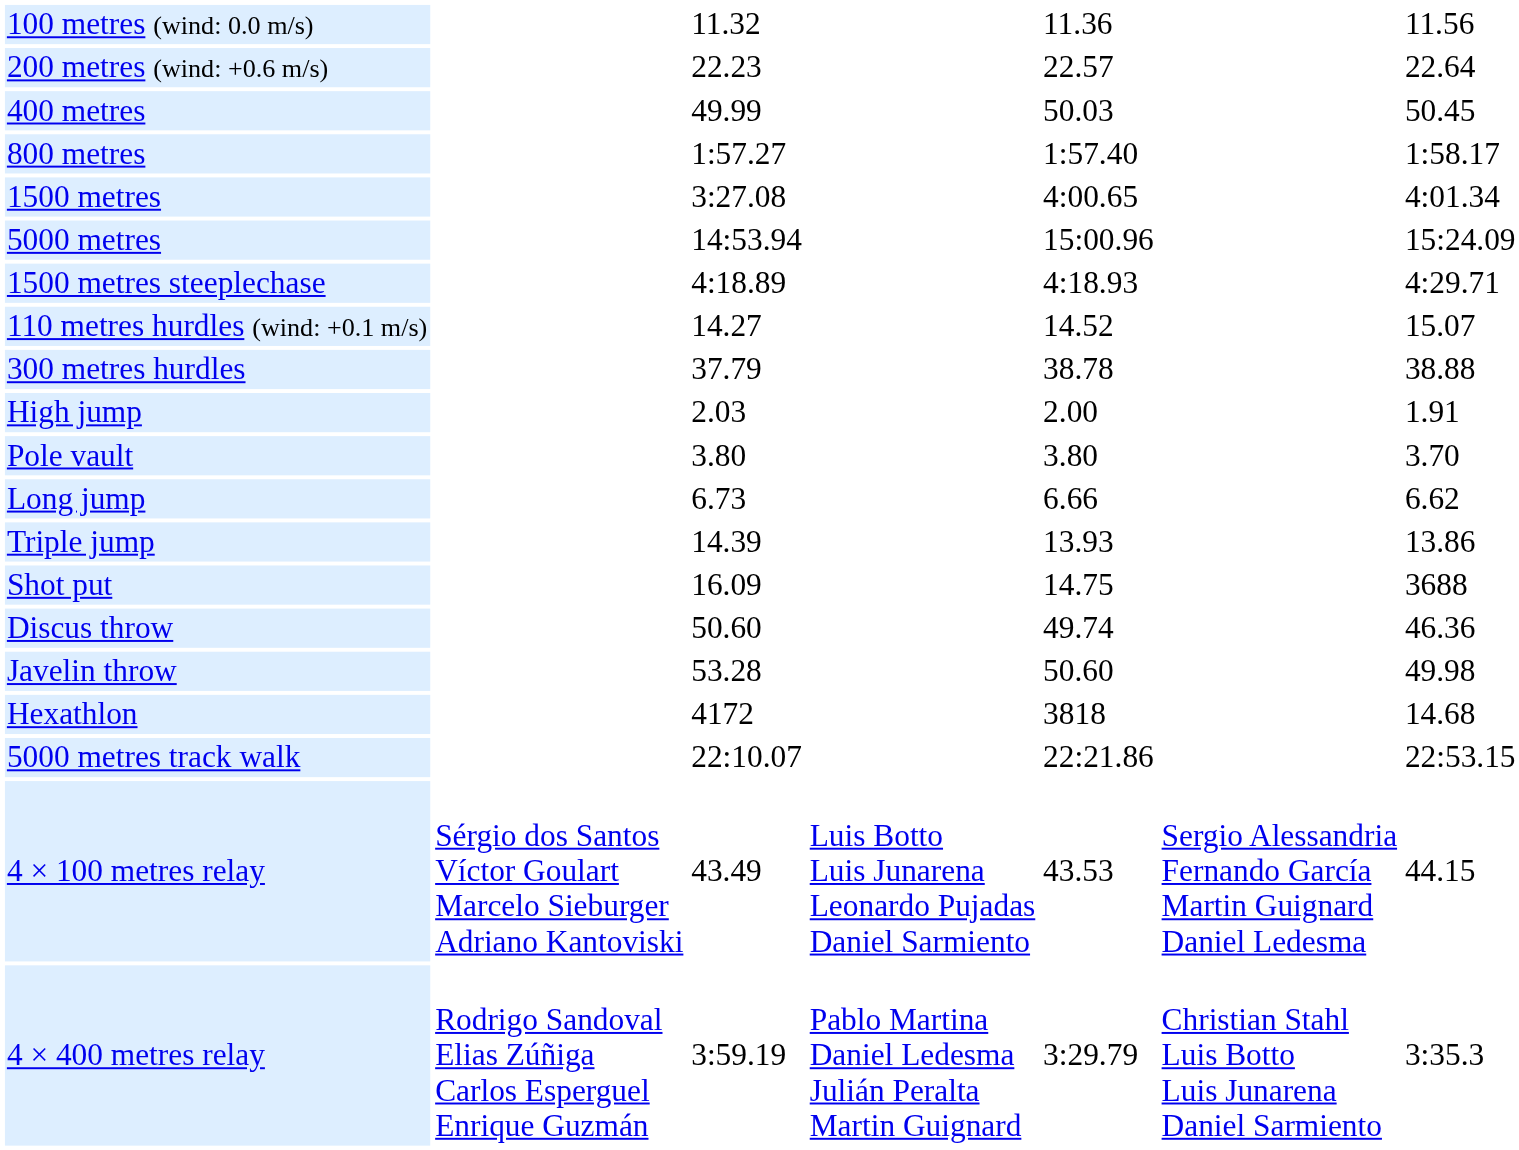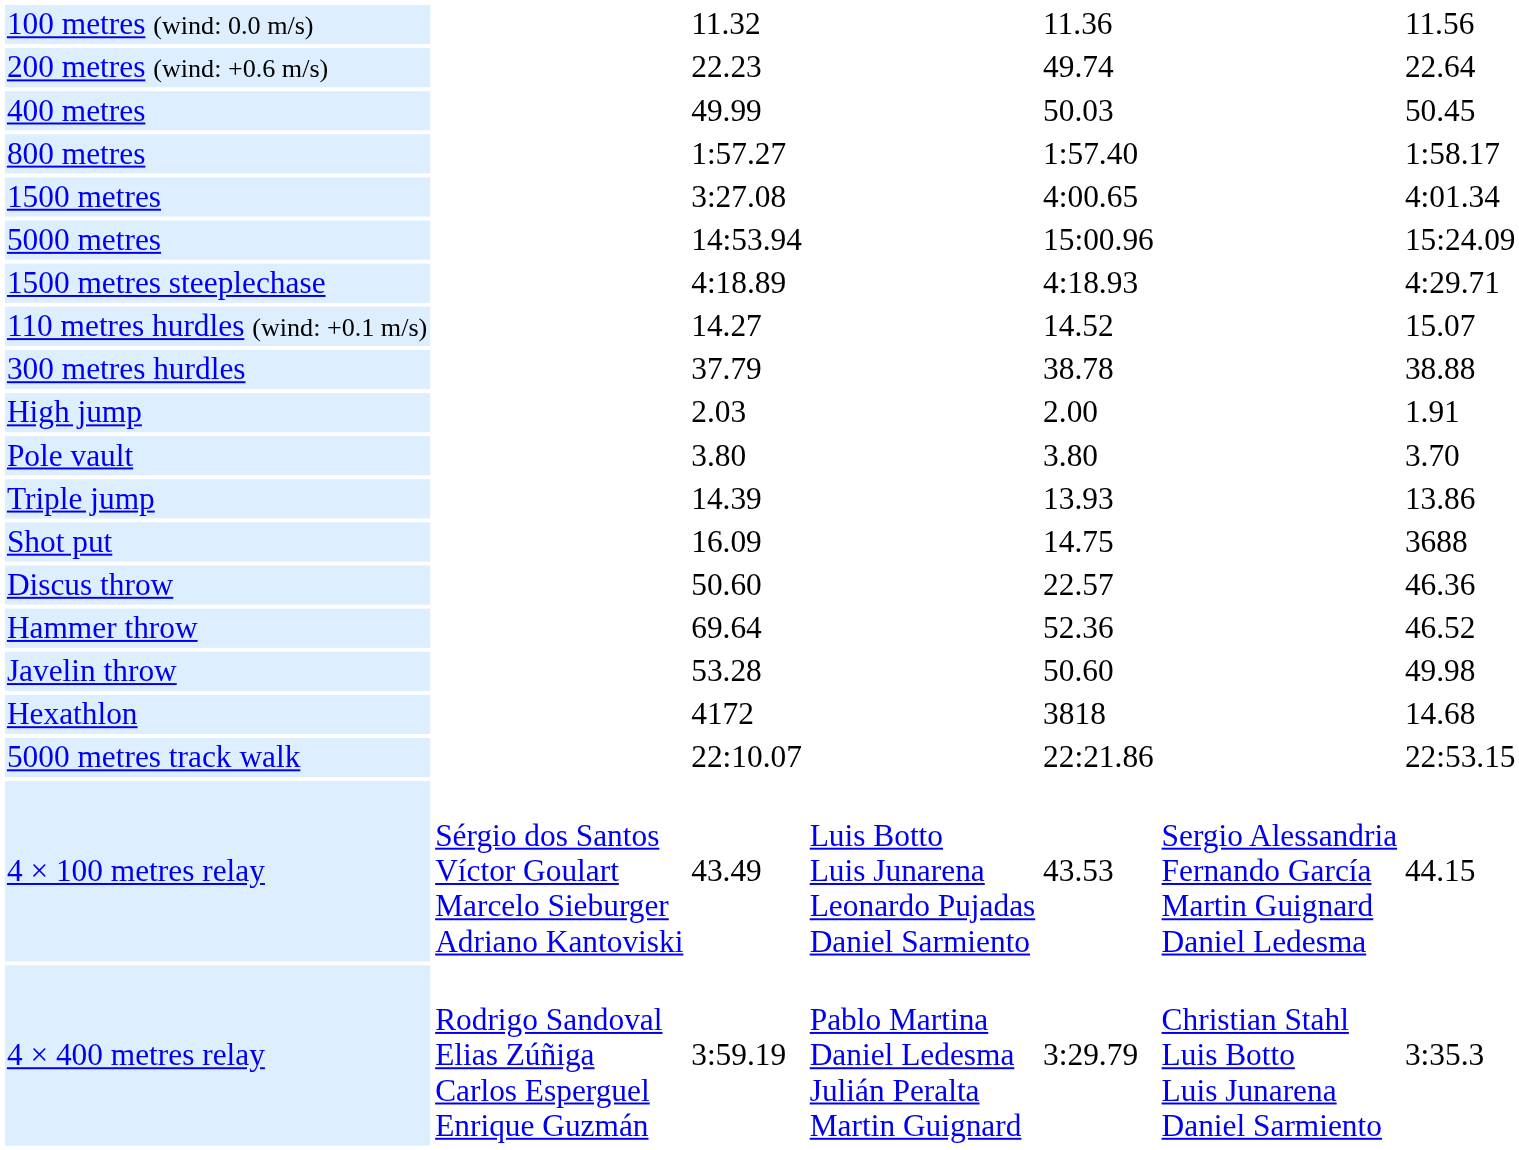 <table>
 <tr>
 <td bgcolor = DDEEFF><a href='#'>100 metres</a> <small>(wind: 0.0 m/s)</small></td>
 <td></td>
 <td>11.32</td>
 <td></td>
 <td>11.36</td>
 <td></td>
 <td>11.56</td>
 </tr>
 <tr>
 <td bgcolor = DDEEFF><a href='#'>200 metres</a> <small>(wind: +0.6 m/s)</small></td>
 <td></td>
 <td>22.23</td>
 <td></td>
-<td>22.57</td>
+<td>49.74</td>
 <td></td>
 <td>22.64</td>
 </tr>
 <tr>
 <td bgcolor = DDEEFF><a href='#'>400 metres</a></td>
 <td></td>
 <td>49.99</td>
 <td></td>
 <td>50.03</td>
 <td></td>
 <td>50.45</td>
 </tr>
 <tr>
 <td bgcolor = DDEEFF><a href='#'>800 metres</a></td>
 <td></td>
 <td>1:57.27</td>
 <td></td>
 <td>1:57.40</td>
 <td></td>
 <td>1:58.17</td>
 </tr>
 <tr>
 <td bgcolor = DDEEFF><a href='#'>1500 metres</a></td>
 <td></td>
 <td>3:27.08</td>
 <td></td>
 <td>4:00.65</td>
 <td></td>
 <td>4:01.34</td>
 </tr>
 <tr>
 <td bgcolor = DDEEFF><a href='#'>5000 metres</a></td>
 <td></td>
 <td>14:53.94</td>
 <td></td>
 <td>15:00.96</td>
 <td></td>
 <td>15:24.09</td>
 </tr>
 <tr>
 <td bgcolor = DDEEFF><a href='#'>1500 metres steeplechase</a></td>
 <td></td>
 <td>4:18.89</td>
 <td></td>
 <td>4:18.93</td>
 <td></td>
 <td>4:29.71</td>
 </tr>
 <tr>
 <td bgcolor = DDEEFF><a href='#'>110 metres hurdles</a> <small>(wind: +0.1 m/s)</small></td>
 <td></td>
 <td>14.27</td>
 <td></td>
 <td>14.52</td>
 <td></td>
 <td>15.07</td>
 </tr>
 <tr>
 <td bgcolor = DDEEFF><a href='#'>300 metres hurdles</a></td>
 <td></td>
 <td>37.79</td>
 <td></td>
 <td>38.78</td>
 <td></td>
 <td>38.88</td>
 </tr>
 <tr>
 <td bgcolor = DDEEFF><a href='#'>High jump</a></td>
 <td></td>
 <td>2.03</td>
 <td></td>
 <td>2.00</td>
 <td></td>
 <td>1.91</td>
 </tr>
 <tr>
 <td bgcolor = DDEEFF><a href='#'>Pole vault</a></td>
 <td></td>
 <td>3.80</td>
 <td></td>
 <td>3.80</td>
 <td></td>
 <td>3.70</td>
 </tr>
 <tr>
-<td bgcolor = DDEEFF><a href='#'>Long jump</a></td>
-<td></td>
-<td>6.73</td>
-<td></td>
-<td>6.66</td>
-<td></td>
-<td>6.62</td>
-</tr>
-<tr>
 <td bgcolor = DDEEFF><a href='#'>Triple jump</a></td>
 <td></td>
 <td>14.39</td>
 <td></td>
 <td>13.93</td>
 <td></td>
 <td>13.86</td>
 </tr>
 <tr>
 <td bgcolor = DDEEFF><a href='#'>Shot put</a></td>
 <td></td>
 <td>16.09</td>
 <td></td>
 <td>14.75</td>
 <td></td>
 <td>3688</td>
 </tr>
 <tr>
 <td bgcolor = DDEEFF><a href='#'>Discus throw</a></td>
 <td></td>
 <td>50.60</td>
 <td></td>
-<td>49.74</td>
+<td>22.57</td>
 <td></td>
 <td>46.36</td>
+</tr>
+<tr>
+<td bgcolor = DDEEFF><a href='#'>Hammer throw</a></td>
+<td></td>
+<td>69.64</td>
+<td></td>
+<td>52.36</td>
+<td></td>
+<td>46.52</td>
 </tr>
 <tr>
 <td bgcolor = DDEEFF><a href='#'>Javelin throw</a></td>
 <td></td>
 <td>53.28</td>
 <td></td>
 <td>50.60</td>
 <td></td>
 <td>49.98</td>
 </tr>
 <tr>
 <td bgcolor = DDEEFF><a href='#'>Hexathlon</a></td>
 <td></td>
 <td>4172</td>
 <td></td>
 <td>3818</td>
 <td></td>
 <td>14.68</td>
 </tr>
 <tr>
 <td bgcolor = DDEEFF><a href='#'>5000 metres track walk</a></td>
 <td></td>
 <td>22:10.07</td>
 <td></td>
 <td>22:21.86</td>
 <td></td>
 <td>22:53.15</td>
 </tr>
 <tr>
 <td bgcolor = DDEEFF><a href='#'>4 × 100 metres relay</a></td>
 <td> <br> <a href='#'>Sérgio dos Santos</a> <br> <a href='#'>Víctor Goulart</a> <br> <a href='#'>Marcelo Sieburger</a> <br> <a href='#'>Adriano Kantoviski</a></td>
 <td>43.49</td>
 <td> <br> <a href='#'>Luis Botto</a> <br> <a href='#'>Luis Junarena</a> <br> <a href='#'>Leonardo Pujadas</a> <br> <a href='#'>Daniel Sarmiento</a></td>
 <td>43.53</td>
 <td> <br> <a href='#'>Sergio Alessandria</a> <br> <a href='#'>Fernando García</a> <br> <a href='#'>Martin Guignard</a> <br> <a href='#'>Daniel Ledesma</a></td>
 <td>44.15</td>
 </tr>
 <tr>
 <td bgcolor = DDEEFF><a href='#'>4 × 400 metres relay</a></td>
 <td>  <br> <a href='#'>Rodrigo Sandoval</a> <br> <a href='#'>Elias Zúñiga</a> <br> <a href='#'>Carlos Esperguel</a> <br> <a href='#'>Enrique Guzmán</a></td>
 <td>3:59.19</td>
 <td> <br> <a href='#'>Pablo Martina</a> <br> <a href='#'>Daniel Ledesma</a> <br> <a href='#'>Julián Peralta</a> <br> <a href='#'>Martin Guignard</a></td>
 <td>3:29.79</td>
 <td> <br> <a href='#'>Christian Stahl</a> <br> <a href='#'>Luis Botto</a> <br> <a href='#'>Luis Junarena</a> <br> <a href='#'>Daniel Sarmiento</a></td>
 <td>3:35.3</td>
 </tr>
 </table>
